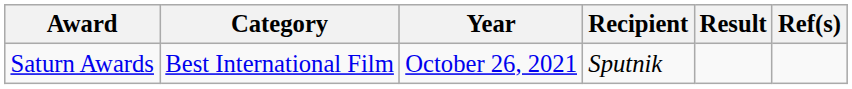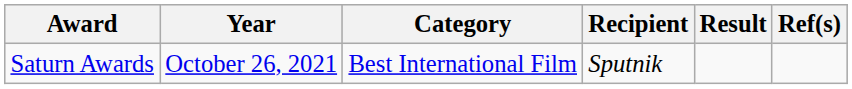 <table class="wikitable plainrowheaders sortable">
 <tr>
 <th scope="col">Award</th>
+<th scope="col">Year</th>
 <th scope="col">Category</th>
-<th scope="col">Year</th>
 <th scope="col">Recipient</th>
 <th scope="col">Result</th>
 <th scope="col">Ref(s)</th>
 </tr>
 <tr>
 <td><a href='#'>Saturn Awards</a></td>
+<td><a href='#'>October 26, 2021</a></td>
 <td><a href='#'>Best International Film</a></td>
-<td><a href='#'>October 26, 2021</a></td>
 <td><em>Sputnik</em></td>
 <td></td>
 <td></td>
 </tr>
 </table>
